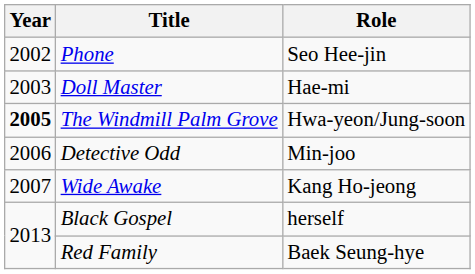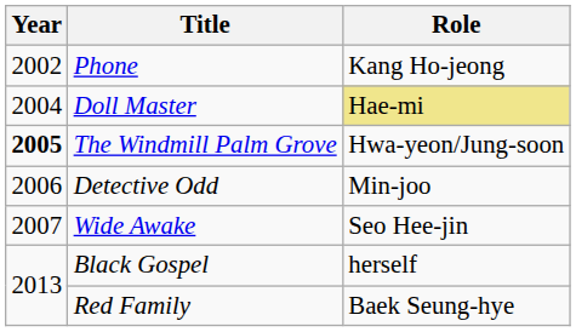 <table class="wikitable">
 <tr>
 <th>Year</th>
 <th>Title</th>
 <th>Role</th>
 </tr>
 <tr>
 <td>2002</td>
 <td><em><a href='#'>Phone</a></em></td>
-<td>Seo Hee-jin</td>
+<td>Kang Ho-jeong</td>
 </tr>
 <tr>
-<td>2003</td>
+<td>2004</td>
 <td><em><a href='#'>Doll Master</a></em></td>
-<td>Hae-mi</td>
+<td style="background: khaki;">Hae-mi</td>
 </tr>
 <tr>
 <td><strong>2005</strong></td>
 <td><em><a href='#'>The Windmill Palm Grove</a></em></td>
 <td>Hwa-yeon/Jung-soon</td>
 </tr>
 <tr>
 <td>2006</td>
 <td><em>Detective Odd</em></td>
 <td>Min-joo</td>
 </tr>
 <tr>
 <td>2007</td>
 <td><em><a href='#'>Wide Awake</a></em></td>
-<td>Kang Ho-jeong</td>
+<td>Seo Hee-jin</td>
 </tr>
 <tr>
 <td rowspan=2>2013</td>
 <td><em>Black Gospel </em></td>
 <td>herself</td>
 </tr>
 <tr>
 <td><em>Red Family</em></td>
 <td>Baek Seung-hye</td>
 </tr>
 </table>
